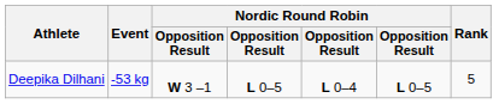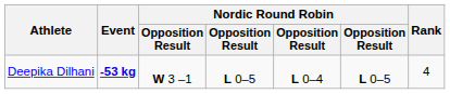 <table class=wikitable style=font-size:90%;text-align:center>
 <tr>
 <th rowspan=2>Athlete</th>
 <th rowspan=2>Event</th>
 <th colspan=4>Nordic Round Robin</th>
 <th rowspan=2>Rank</th>
 </tr>
 <tr style=font-size:95%>
 <th>Opposition<br>Result</th>
 <th>Opposition<br>Result</th>
 <th>Opposition<br>Result</th>
 <th>Opposition<br>Result</th>
 </tr>
 <tr align=center>
 <td align=left><a href='#'>Deepika Dilhani</a></td>
-<td align=left><a href='#'>-53 kg</a></td>
+<td align=left><strong><a href='#'>-53 kg</a></strong></td>
 <td><br><strong>W</strong> 3 –1</td>
 <td><br><strong>L</strong> 0–5</td>
 <td><br><strong>L</strong> 0–4</td>
 <td><br><strong>L</strong> 0–5</td>
-<td>5</td>
+<td>4</td>
 </tr>
 </table>
